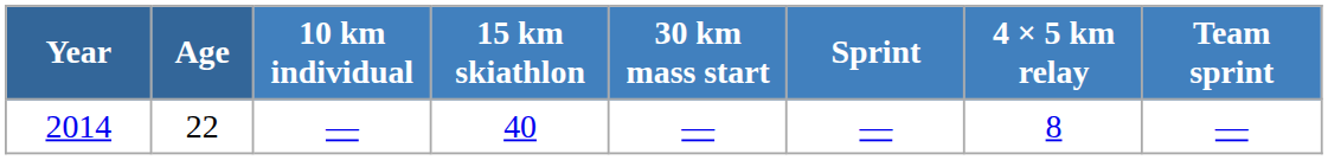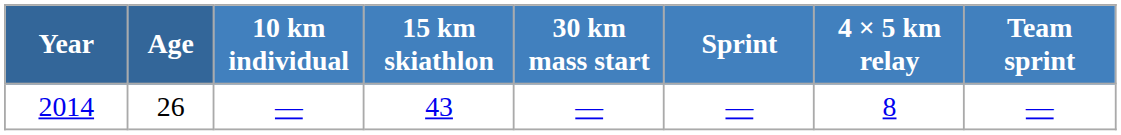 <table class="wikitable" style="font-size:95%; text-align:center; border:grey solid 1px; border-collapse:collapse; background:#ffffff;">
 <tr>
 <th style="background-color:#369; color:white; width:60px;"> Year </th>
 <th style="background-color:#369; color:white; width:40px;"> Age </th>
 <th style="background-color:#4180be; color:white; width:75px;"> 10 km <br> individual </th>
 <th style="background-color:#4180be; color:white; width:75px;"> 15 km <br> skiathlon </th>
 <th style="background-color:#4180be; color:white; width:75px;"> 30 km <br> mass start </th>
 <th style="background-color:#4180be; color:white; width:75px;"> Sprint </th>
 <th style="background-color:#4180be; color:white; width:75px;"> 4 × 5 km <br> relay </th>
 <th style="background-color:#4180be; color:white; width:75px;"> Team <br> sprint </th>
 </tr>
 <tr>
 <td><a href='#'>2014</a></td>
-<td>22</td>
+<td>26</td>
 <td><a href='#'>—</a></td>
-<td><a href='#'>40</a></td>
+<td><a href='#'>43</a></td>
 <td><a href='#'>—</a></td>
 <td><a href='#'>—</a></td>
 <td><a href='#'>8</a></td>
 <td><a href='#'>—</a></td>
 </tr>
 </table>
